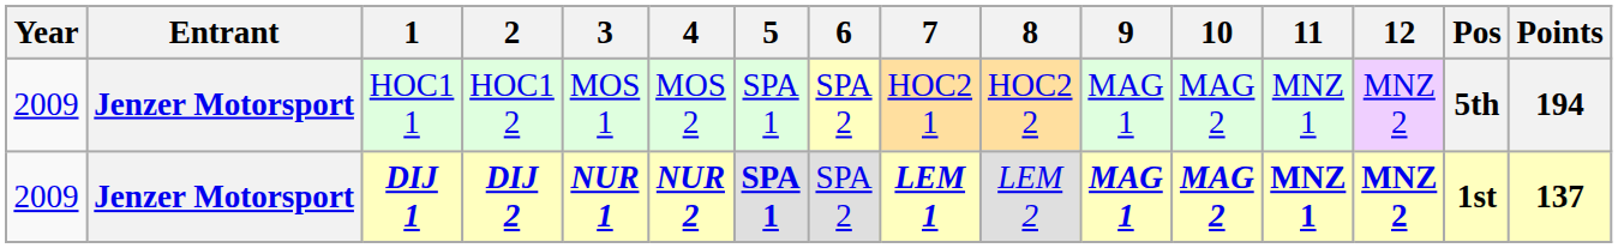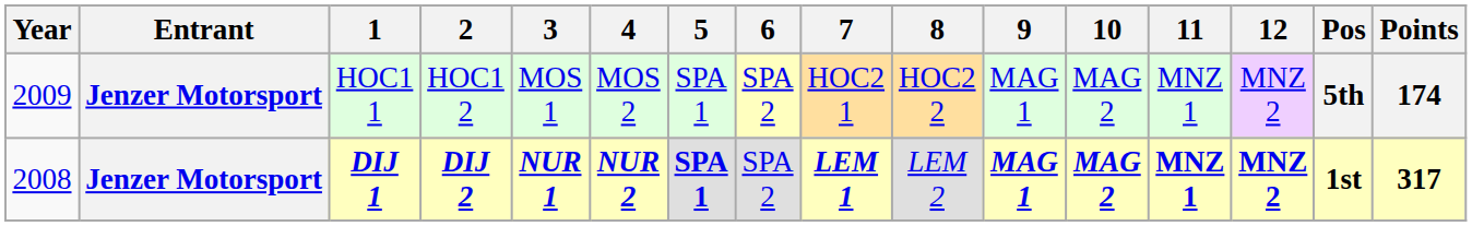 <table class="wikitable" style="text-align:center; font-size:85%">
 <tr>
 <th>Year</th>
 <th>Entrant</th>
 <th>1</th>
 <th>2</th>
 <th>3</th>
 <th>4</th>
 <th>5</th>
 <th>6</th>
 <th>7</th>
 <th>8</th>
 <th>9</th>
 <th>10</th>
 <th>11</th>
 <th>12</th>
 <th>Pos</th>
 <th>Points</th>
 </tr>
 <tr>
 <td><a href='#'>2009</a></td>
 <th nowrap><a href='#'>Jenzer Motorsport</a></th>
 <td style="background:#DFFFDF;"><a href='#'>HOC1<br>1</a><br></td>
 <td style="background:#DFFFDF;"><a href='#'>HOC1<br>2</a><br></td>
 <td style="background:#DFFFDF;"><a href='#'>MOS<br>1</a><br></td>
 <td style="background:#DFFFDF;"><a href='#'>MOS<br>2</a><br></td>
 <td style="background:#DFFFDF;"><a href='#'>SPA<br>1</a><br></td>
 <td style="background:#FFFFBF;"><a href='#'>SPA<br>2</a><br></td>
 <td style="background:#FFDF9F;"><a href='#'>HOC2<br>1</a><br></td>
 <td style="background:#FFDF9F;"><a href='#'>HOC2<br>2</a><br></td>
 <td style="background:#DFFFDF;"><a href='#'>MAG<br>1</a><br></td>
 <td style="background:#DFFFDF;"><a href='#'>MAG<br>2</a><br></td>
 <td style="background:#DFFFDF;"><a href='#'>MNZ<br>1</a><br></td>
 <td style="background:#EFCFFF;"><a href='#'>MNZ<br>2</a><br></td>
 <th>5th</th>
-<th>194</th>
+<th>174</th>
 </tr>
 <tr>
-<td><a href='#'>2009</a></td>
+<td><a href='#'>2008</a></td>
 <th nowrap><a href='#'>Jenzer Motorsport</a></th>
 <td style="background:#FFFFBF;"><strong><em><a href='#'>DIJ<br>1</a></em></strong><br></td>
 <td style="background:#FFFFBF;"><strong><em><a href='#'>DIJ<br>2</a></em></strong><br></td>
 <td style="background:#FFFFBF;"><strong><em><a href='#'>NUR<br>1</a></em></strong><br></td>
 <td style="background:#FFFFBF;"><strong><em><a href='#'>NUR<br>2</a></em></strong><br></td>
 <td style="background:#DFDFDF;"><strong><a href='#'>SPA<br>1</a><br></strong></td>
 <td style="background:#DFDFDF;"><a href='#'>SPA<br>2</a><br></td>
 <td style="background:#FFFFBF;"><strong><em><a href='#'>LEM<br>1</a></em></strong><br></td>
 <td style="background:#DFDFDF;"><em><a href='#'>LEM<br>2</a></em><br></td>
 <td style="background:#FFFFBF;"><strong><em><a href='#'>MAG<br>1</a></em></strong><br></td>
 <td style="background:#FFFFBF;"><strong><em><a href='#'>MAG<br>2</a></em></strong><br></td>
 <td style="background:#FFFFBF;"><strong><a href='#'>MNZ<br>1</a></strong><br></td>
 <td style="background:#FFFFBF;"><strong><a href='#'>MNZ<br>2</a></strong><br></td>
 <th style="background:#FFFFBF;">1st</th>
-<th style="background:#FFFFBF;">137</th>
+<th style="background:#FFFFBF;">317</th>
 </tr>
 </table>
